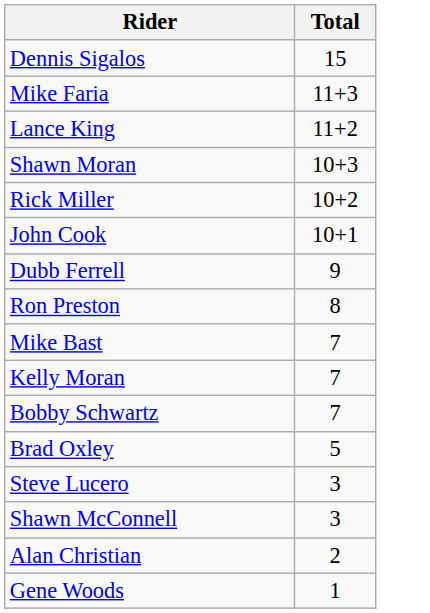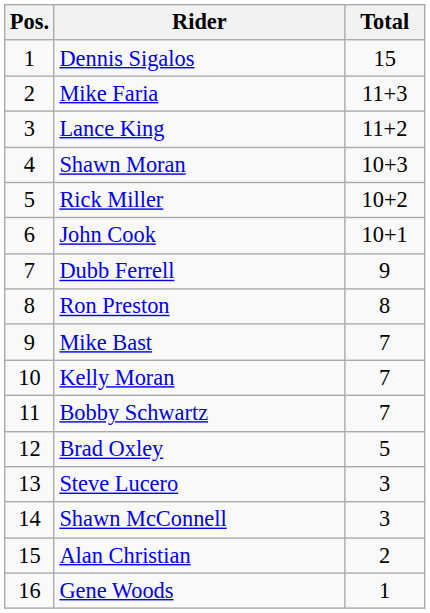 <table class=wikitable>
 <tr>
+<th width=25px>Pos.</th>
 <th width=200px>Rider</th>
 <th width=50px>Total</th>
 </tr>
 <tr align=center >
+<td>1</td>
 <td align=left><a href='#'>Dennis Sigalos</a></td>
 <td>15</td>
 </tr>
 <tr align=center >
+<td>2</td>
 <td align=left><a href='#'>Mike Faria</a></td>
 <td>11+3</td>
 </tr>
 <tr align=center >
+<td>3</td>
 <td align=left><a href='#'>Lance King</a></td>
 <td>11+2</td>
 </tr>
 <tr align=center >
+<td>4</td>
 <td align=left><a href='#'>Shawn Moran</a></td>
 <td>10+3</td>
 </tr>
 <tr align=center>
+<td>5</td>
 <td align=left><a href='#'>Rick Miller</a></td>
 <td>10+2</td>
 </tr>
 <tr align=center>
+<td>6</td>
 <td align=left><a href='#'>John Cook</a></td>
 <td>10+1</td>
 </tr>
 <tr align=center>
+<td>7</td>
 <td align=left><a href='#'>Dubb Ferrell</a></td>
 <td>9</td>
 </tr>
 <tr align=center>
+<td>8</td>
 <td align=left><a href='#'>Ron Preston</a></td>
 <td>8</td>
 </tr>
 <tr align=center>
+<td>9</td>
 <td align=left><a href='#'>Mike Bast</a></td>
 <td>7</td>
 </tr>
 <tr align=center>
+<td>10</td>
 <td align=left><a href='#'>Kelly Moran</a></td>
 <td>7</td>
 </tr>
 <tr align=center>
+<td>11</td>
 <td align=left><a href='#'>Bobby Schwartz</a></td>
 <td>7</td>
 </tr>
 <tr align=center>
+<td>12</td>
 <td align=left><a href='#'>Brad Oxley</a></td>
 <td>5</td>
 </tr>
 <tr align=center>
+<td>13</td>
 <td align=left><a href='#'>Steve Lucero</a></td>
 <td>3</td>
 </tr>
 <tr align=center>
+<td>14</td>
 <td align=left><a href='#'>Shawn McConnell</a></td>
 <td>3</td>
 </tr>
 <tr align=center>
+<td>15</td>
 <td align=left><a href='#'>Alan Christian</a></td>
 <td>2</td>
 </tr>
 <tr align=center>
+<td>16</td>
 <td align=left><a href='#'>Gene Woods</a></td>
 <td>1</td>
 </tr>
 </table>
